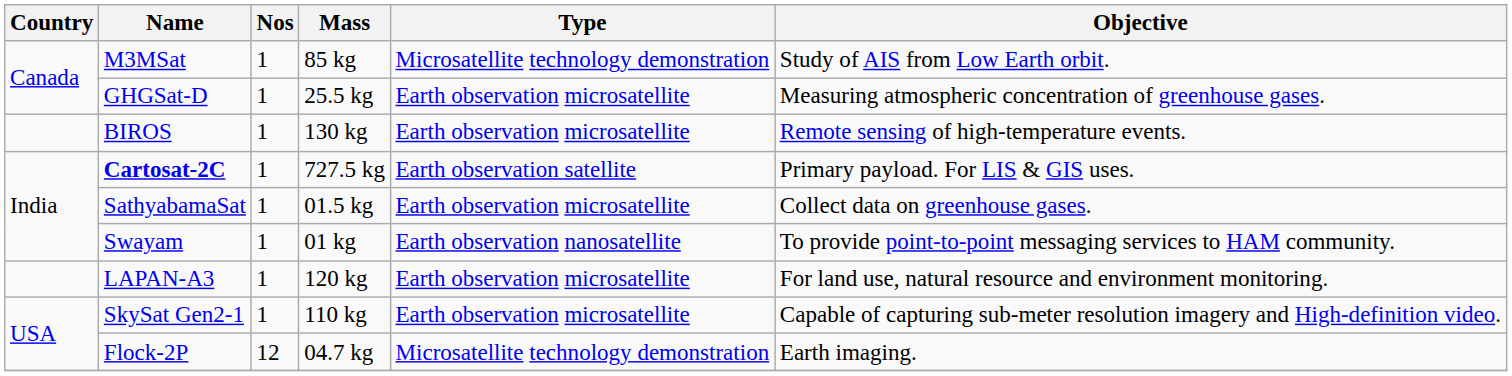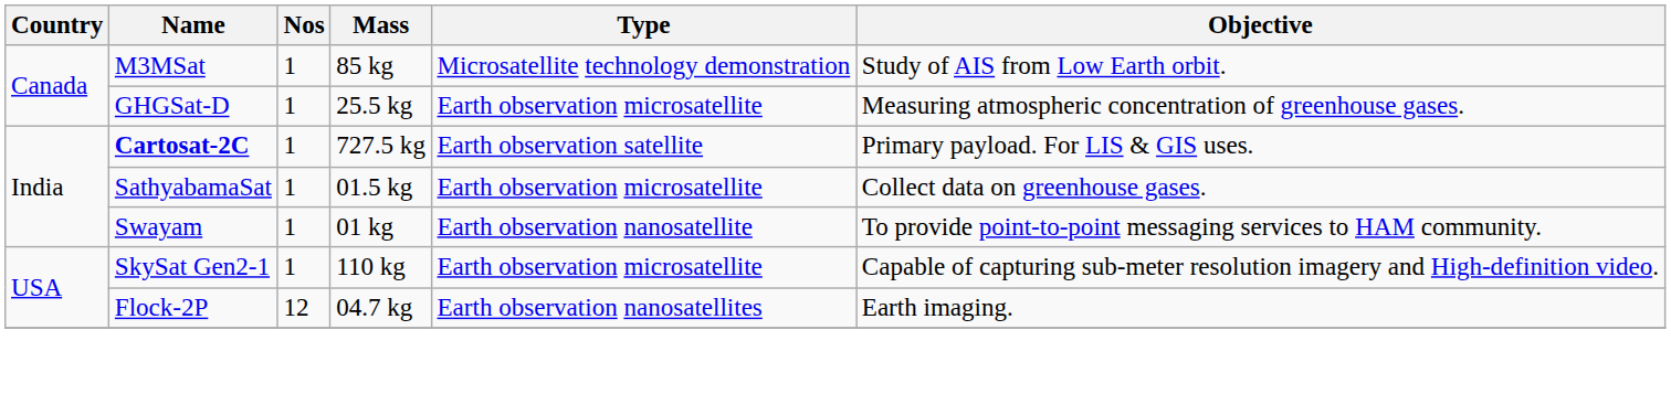 <table class="wikitable">
 <tr>
 <th>Country</th>
 <th>Name</th>
 <th>Nos</th>
 <th>Mass</th>
 <th>Type</th>
 <th>Objective</th>
 </tr>
 <tr>
 <td rowspan="2"> <a href='#'>Canada</a></td>
 <td><a href='#'>M3MSat</a></td>
 <td>1</td>
 <td>85 kg</td>
 <td><a href='#'>Microsatellite</a> <a href='#'>technology demonstration</a></td>
 <td>Study of <a href='#'>AIS</a> from <a href='#'>Low Earth orbit</a>.</td>
 </tr>
 <tr>
 <td><a href='#'>GHGSat-D</a></td>
 <td>1</td>
 <td>25.5 kg</td>
 <td><a href='#'>Earth observation</a> <a href='#'>microsatellite</a></td>
 <td>Measuring atmospheric concentration of <a href='#'>greenhouse gases</a>.</td>
 </tr>
 <tr>
-<td></td>
-<td><a href='#'>BIROS</a></td>
-<td>1</td>
-<td>130 kg</td>
-<td><a href='#'>Earth observation</a> <a href='#'>microsatellite</a></td>
-<td><a href='#'>Remote sensing</a> of high-temperature events.</td>
-</tr>
-<tr>
 <td rowspan="3"> India</td>
 <td><strong><a href='#'>Cartosat-2C</a></strong></td>
 <td>1</td>
 <td>727.5 kg</td>
 <td><a href='#'>Earth observation satellite</a></td>
 <td>Primary payload. For <a href='#'>LIS</a> & <a href='#'>GIS</a> uses.</td>
 </tr>
 <tr>
 <td><a href='#'>SathyabamaSat</a></td>
 <td>1</td>
 <td>01.5 kg</td>
 <td><a href='#'>Earth observation</a> <a href='#'>microsatellite</a></td>
 <td>Collect data on <a href='#'>greenhouse gases</a>.</td>
 </tr>
 <tr>
 <td><a href='#'>Swayam</a></td>
 <td>1</td>
 <td>01 kg</td>
 <td><a href='#'>Earth observation</a> <a href='#'>nanosatellite</a></td>
 <td>To provide <a href='#'>point-to-point</a> messaging services to <a href='#'>HAM</a> community.</td>
 </tr>
 <tr>
-<td></td>
-<td><a href='#'>LAPAN-A3</a></td>
-<td>1</td>
-<td>120 kg</td>
-<td><a href='#'>Earth observation</a> <a href='#'>microsatellite</a></td>
-<td>For land use,  natural resource and environment monitoring.</td>
-</tr>
-<tr>
 <td rowspan="2"> <a href='#'>USA</a></td>
 <td><a href='#'>SkySat Gen2-1</a></td>
 <td>1</td>
 <td>110 kg</td>
 <td><a href='#'>Earth observation</a> <a href='#'>microsatellite</a></td>
 <td>Capable of capturing sub-meter resolution imagery and <a href='#'>High-definition video</a>.</td>
 </tr>
 <tr>
 <td><a href='#'>Flock-2P</a></td>
 <td>12</td>
 <td>04.7 kg</td>
-<td><a href='#'>Microsatellite</a> <a href='#'>technology demonstration</a></td>
+<td><a href='#'>Earth observation</a> <a href='#'>nanosatellites</a></td>
 <td>Earth imaging.</td>
 </tr>
 <tr>
 </tr>
 </table>
